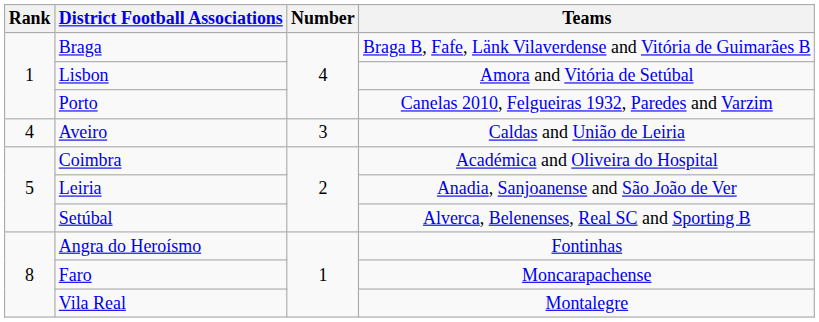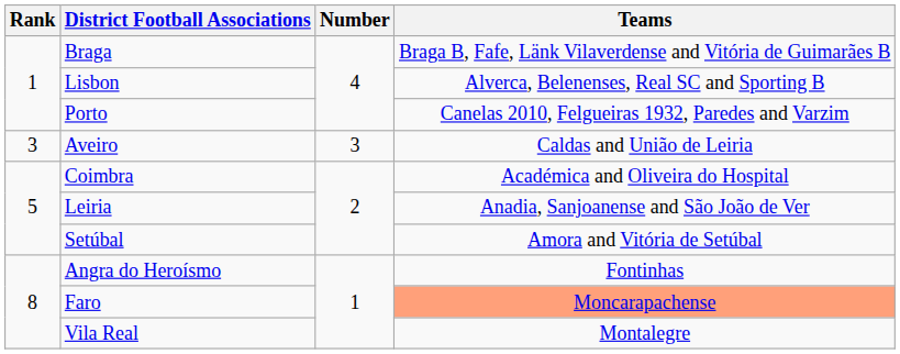 <table class="wikitable">
 <tr>
 <th>Rank</th>
 <th><a href='#'>District Football Associations</a></th>
 <th>Number</th>
 <th>Teams</th>
 </tr>
 <tr>
 <td rowspan=3 align=center>1</td>
 <td> <a href='#'>Braga</a></td>
 <td rowspan=3 align=center>4</td>
 <td align=center><a href='#'>Braga B</a>, <a href='#'>Fafe</a>, <a href='#'>Länk Vilaverdense</a> and <a href='#'>Vitória de Guimarães B</a></td>
 </tr>
 <tr>
 <td> <a href='#'>Lisbon</a></td>
-<td align=center><a href='#'>Amora</a> and <a href='#'>Vitória de Setúbal</a></td>
+<td align=center><a href='#'>Alverca</a>, <a href='#'>Belenenses</a>, <a href='#'>Real SC</a> and <a href='#'>Sporting B</a></td>
 </tr>
 <tr>
 <td> <a href='#'>Porto</a></td>
 <td align=center><a href='#'>Canelas 2010</a>, <a href='#'>Felgueiras 1932</a>, <a href='#'>Paredes</a> and <a href='#'>Varzim</a></td>
 </tr>
 <tr>
-<td align=center>4</td>
+<td align=center>3</td>
 <td> <a href='#'>Aveiro</a></td>
 <td align=center>3</td>
 <td align=center><a href='#'>Caldas</a> and <a href='#'>União de Leiria</a></td>
 </tr>
 <tr>
 <td rowspan=3 align=center>5</td>
 <td> <a href='#'>Coimbra</a></td>
 <td rowspan=3 align=center>2</td>
 <td align=center><a href='#'>Académica</a> and <a href='#'>Oliveira do Hospital</a></td>
 </tr>
 <tr>
 <td> <a href='#'>Leiria</a></td>
 <td align=center><a href='#'>Anadia</a>, <a href='#'>Sanjoanense</a> and <a href='#'>São João de Ver</a></td>
 </tr>
 <tr>
 <td> <a href='#'>Setúbal</a></td>
-<td align=center><a href='#'>Alverca</a>, <a href='#'>Belenenses</a>, <a href='#'>Real SC</a> and <a href='#'>Sporting B</a></td>
+<td align=center><a href='#'>Amora</a> and <a href='#'>Vitória de Setúbal</a></td>
 </tr>
 <tr>
 <td rowspan=3 align=center>8</td>
 <td> <a href='#'>Angra do Heroísmo</a></td>
 <td rowspan=3 align=center>1</td>
 <td align=center><a href='#'>Fontinhas</a></td>
 </tr>
 <tr>
 <td> <a href='#'>Faro</a></td>
-<td align=center><a href='#'>Moncarapachense</a></td>
+<td align=center style="background: lightsalmon;"><a href='#'>Moncarapachense</a></td>
 </tr>
 <tr>
 <td> <a href='#'>Vila Real</a></td>
 <td align=center><a href='#'>Montalegre</a></td>
 </tr>
 </table>
